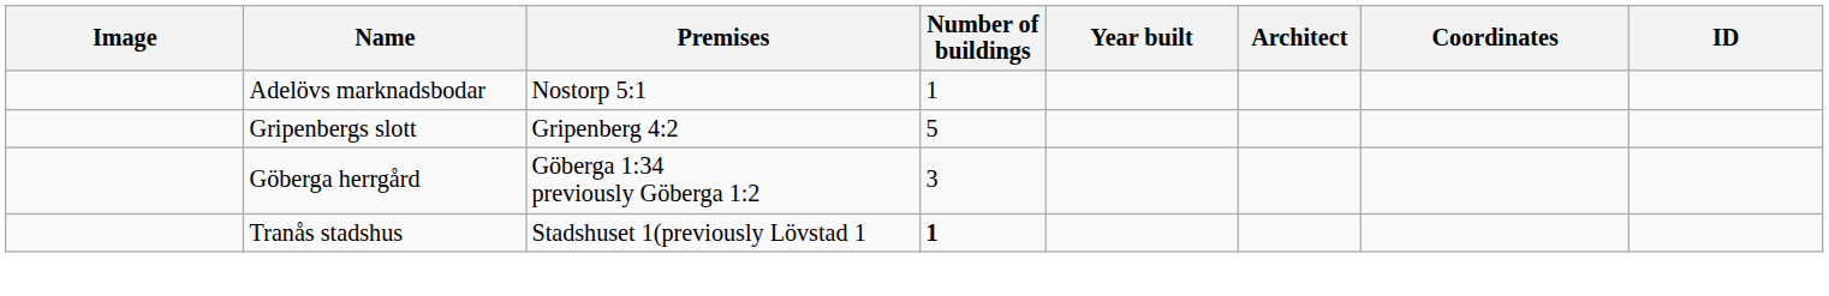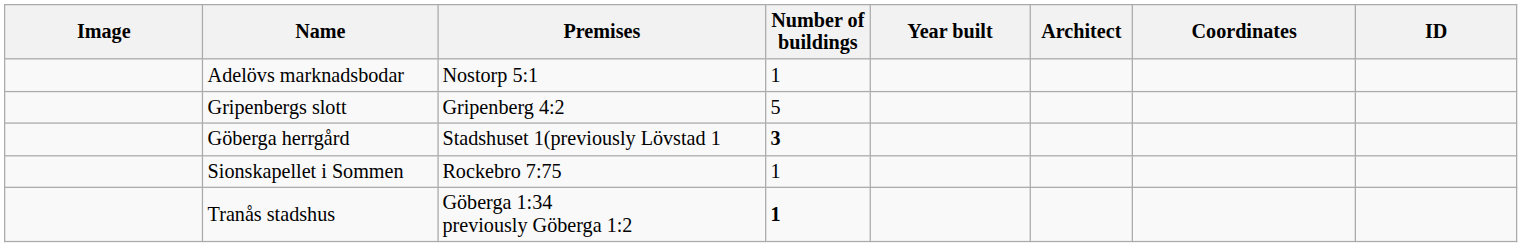 <table class="wikitable" width="95%">
 <tr>
 <th width="150">Image</th>
 <th>Name</th>
 <th>Premises</th>
 <th width="75">Number of<br>buildings</th>
 <th width="120">Year built</th>
 <th>Architect</th>
 <th width="170">Coordinates</th>
 <th width="120">ID</th>
 </tr>
 <tr>
 <td></td>
 <td>Adelövs marknadsbodar</td>
 <td>Nostorp 5:1</td>
 <td>1</td>
 <td></td>
 <td></td>
 <td></td>
 <td></td>
 </tr>
 <tr>
 <td></td>
 <td>Gripenbergs slott</td>
 <td>Gripenberg 4:2</td>
 <td>5</td>
 <td></td>
 <td></td>
 <td></td>
 <td></td>
 </tr>
 <tr>
 <td></td>
 <td Göberga>Göberga herrgård</td>
-<td>Göberga 1:34<br>previously Göberga 1:2</td>
-<td>3</td>
+<td>Stadshuset 1(previously Lövstad 1</td>
+<td><strong>3</strong></td>
+<td></td>
+<td></td>
+<td></td>
+<td></td>
+</tr>
+<tr>
+<td></td>
+<td>Sionskapellet i Sommen</td>
+<td>Rockebro 7:75</td>
+<td>1</td>
 <td></td>
 <td></td>
 <td></td>
 <td></td>
 </tr>
 <tr>
 <td></td>
 <td>Tranås stadshus</td>
-<td>Stadshuset 1(previously Lövstad 1</td>
+<td>Göberga 1:34<br>previously Göberga 1:2</td>
 <td><strong>1</strong></td>
 <td></td>
 <td></td>
 <td></td>
 <td></td>
 </tr>
 </table>
